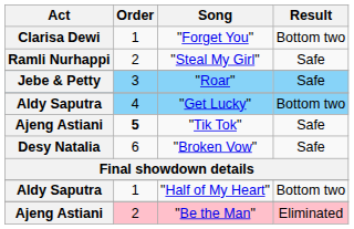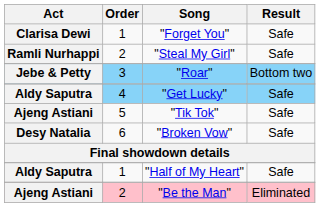 <table class="wikitable plainrowheaders" style="text-align:center;">
 <tr>
 <th scope="col">Act</th>
 <th scope="col">Order</th>
 <th scope="col">Song</th>
 <th scope="col">Result</th>
 </tr>
 <tr>
 <th scope="row">Clarisa Dewi</th>
 <td>1</td>
 <td>"<a href='#'>Forget You</a>"</td>
-<td>Bottom two</td>
+<td>Safe</td>
 </tr>
 <tr>
 <th scope="row">Ramli Nurhappi</th>
 <td>2</td>
 <td>"<a href='#'>Steal My Girl</a>"</td>
 <td>Safe</td>
 </tr>
 <tr>
 </tr>
 <tr style="background:#87D3F8;">
 <th scope="row">Jebe & Petty</th>
 <td>3</td>
 <td>"<a href='#'>Roar</a>"</td>
-<td>Safe</td>
+<td>Bottom two</td>
 </tr>
 <tr>
 </tr>
 <tr style="background:#87D3F8;">
 <th scope="row">Aldy Saputra</th>
 <td>4</td>
 <td>"<a href='#'>Get Lucky</a>"</td>
-<td>Bottom two</td>
+<td>Safe</td>
 </tr>
 <tr>
 <th scope="row">Ajeng Astiani</th>
-<td><strong>5</strong></td>
+<td>5</td>
 <td>"<a href='#'>Tik Tok</a>"</td>
 <td>Safe</td>
 </tr>
 <tr>
 <th scope="row">Desy Natalia</th>
 <td>6</td>
 <td>"<a href='#'>Broken Vow</a>"</td>
 <td>Safe</td>
 </tr>
 <tr>
 <th colspan="4">Final showdown details</th>
 </tr>
 <tr>
 </tr>
 <tr>
 <th scope="row">Aldy Saputra</th>
 <td>1</td>
 <td>"<a href='#'>Half of My Heart</a>"</td>
-<td>Bottom two</td>
+<td>Safe</td>
 </tr>
 <tr>
 </tr>
 <tr style="background:pink;">
 <th scope="row">Ajeng Astiani</th>
 <td>2</td>
 <td>"<a href='#'>Be the Man</a>"</td>
 <td>Eliminated</td>
 </tr>
 </table>
